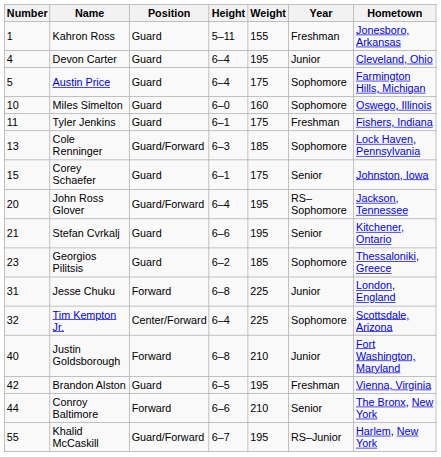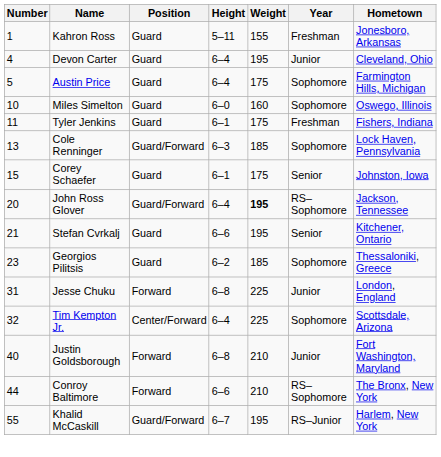 <table class="wikitable sortable" style="font-size: 95%;">
 <tr>
 <th>Number</th>
 <th>Name</th>
 <th>Position</th>
 <th>Height</th>
 <th>Weight</th>
 <th>Year</th>
 <th>Hometown</th>
 </tr>
 <tr>
 <td>1</td>
 <td>Kahron Ross</td>
 <td>Guard</td>
 <td>5–11</td>
 <td>155</td>
 <td>Freshman</td>
 <td><a href='#'>Jonesboro, Arkansas</a></td>
 </tr>
 <tr>
 <td>4</td>
 <td>Devon Carter</td>
 <td>Guard</td>
 <td>6–4</td>
 <td>195</td>
 <td>Junior</td>
 <td><a href='#'>Cleveland, Ohio</a></td>
 </tr>
 <tr>
 <td>5</td>
 <td><a href='#'>Austin Price</a></td>
 <td>Guard</td>
 <td>6–4</td>
 <td>175</td>
 <td>Sophomore</td>
 <td><a href='#'>Farmington Hills, Michigan</a></td>
 </tr>
 <tr>
 <td>10</td>
 <td>Miles Simelton</td>
 <td>Guard</td>
 <td>6–0</td>
 <td>160</td>
 <td>Sophomore</td>
 <td><a href='#'>Oswego, Illinois</a></td>
 </tr>
 <tr>
 <td>11</td>
 <td>Tyler Jenkins</td>
 <td>Guard</td>
 <td>6–1</td>
 <td>175</td>
 <td>Freshman</td>
 <td><a href='#'>Fishers, Indiana</a></td>
 </tr>
 <tr>
 <td>13</td>
 <td>Cole Renninger</td>
 <td>Guard/Forward</td>
 <td>6–3</td>
 <td>185</td>
 <td>Sophomore</td>
 <td><a href='#'>Lock Haven, Pennsylvania</a></td>
 </tr>
 <tr>
 <td>15</td>
 <td>Corey Schaefer</td>
 <td>Guard</td>
 <td>6–1</td>
 <td>175</td>
 <td>Senior</td>
 <td><a href='#'>Johnston, Iowa</a></td>
 </tr>
 <tr>
 <td>20</td>
 <td>John Ross Glover</td>
 <td>Guard/Forward</td>
 <td>6–4</td>
-<td>195</td>
+<td><strong>195</strong></td>
 <td>RS–Sophomore</td>
 <td><a href='#'>Jackson, Tennessee</a></td>
 </tr>
 <tr>
 <td>21</td>
 <td>Stefan Cvrkalj</td>
 <td>Guard</td>
 <td>6–6</td>
 <td>195</td>
 <td>Senior</td>
 <td><a href='#'>Kitchener, Ontario</a></td>
 </tr>
 <tr>
 <td>23</td>
 <td>Georgios Pilitsis</td>
 <td>Guard</td>
 <td>6–2</td>
 <td>185</td>
 <td>Sophomore</td>
 <td><a href='#'>Thessaloniki</a>, <a href='#'>Greece</a></td>
 </tr>
 <tr>
 <td>31</td>
 <td>Jesse Chuku</td>
 <td>Forward</td>
 <td>6–8</td>
 <td>225</td>
 <td>Junior</td>
 <td><a href='#'>London</a>, <a href='#'>England</a></td>
 </tr>
 <tr>
 <td>32</td>
 <td><a href='#'>Tim Kempton Jr.</a></td>
 <td>Center/Forward</td>
 <td>6–4</td>
 <td>225</td>
 <td>Sophomore</td>
 <td><a href='#'>Scottsdale, Arizona</a></td>
 </tr>
 <tr>
 <td>40</td>
 <td>Justin Goldsborough</td>
 <td>Forward</td>
 <td>6–8</td>
 <td>210</td>
 <td>Junior</td>
 <td><a href='#'>Fort Washington, Maryland</a></td>
 </tr>
 <tr>
-<td>42</td>
-<td>Brandon Alston</td>
-<td>Guard</td>
-<td>6–5</td>
-<td>195</td>
-<td>Freshman</td>
-<td><a href='#'>Vienna, Virginia</a></td>
-</tr>
-<tr>
 <td>44</td>
 <td>Conroy Baltimore</td>
 <td>Forward</td>
 <td>6–6</td>
 <td>210</td>
-<td>Senior</td>
+<td>RS–Sophomore</td>
 <td><a href='#'>The Bronx</a>, <a href='#'>New York</a></td>
 </tr>
 <tr>
 <td>55</td>
 <td>Khalid McCaskill</td>
 <td>Guard/Forward</td>
 <td>6–7</td>
 <td>195</td>
 <td>RS–Junior</td>
 <td><a href='#'>Harlem</a>, <a href='#'>New York</a></td>
 </tr>
 </table>
